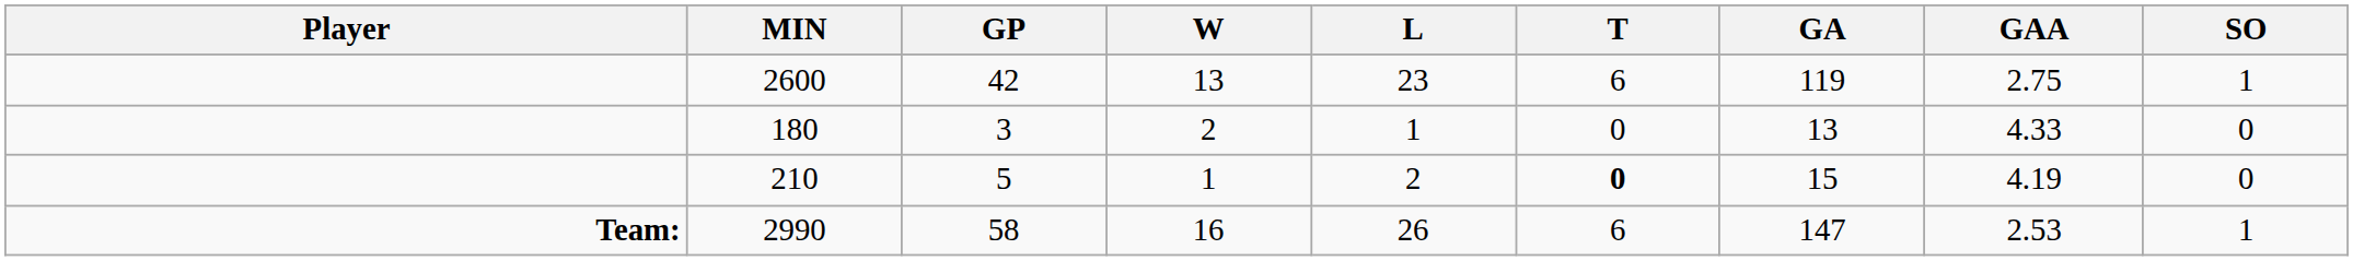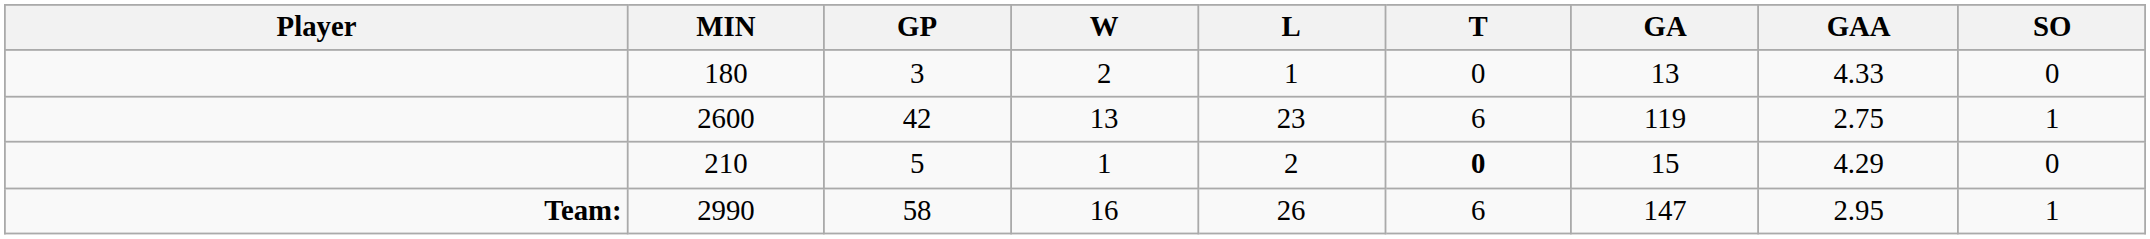 <table class="wikitable sortable" width="60%">
 <tr>
 <th bgcolor="#DDDDFF" width="10%">Player</th>
 <th width="3%" bgcolor="#DDDDFF" title="Minutes played">MIN</th>
 <th width="3%" bgcolor="#DDDDFF" title="Games played in">GP</th>
 <th width="3%" bgcolor="#DDDDFF" title="Games played in">W</th>
 <th width="3%" bgcolor="#DDDDFF"title="Games played in">L</th>
 <th width="3%" bgcolor="#DDDDFF" title="Ties">T</th>
 <th width="3%" bgcolor="#DDDDFF" title="Goals against">GA</th>
 <th width="3%" bgcolor="#DDDDFF" title="Goals against average">GAA</th>
 <th width="3%" bgcolor="#DDDDFF"title="Shut-outs">SO</th>
 </tr>
 <tr align="center">
 <td align="right"></td>
+<td>180</td>
+<td>3</td>
+<td>2</td>
+<td>1</td>
+<td>0</td>
+<td>13</td>
+<td>4.33</td>
+<td>0</td>
+</tr>
+<tr align="center">
+<td align="right"></td>
 <td>2600</td>
 <td>42</td>
 <td>13</td>
 <td>23</td>
 <td>6</td>
 <td>119</td>
 <td>2.75</td>
 <td>1</td>
 </tr>
 <tr align="center">
 <td align="right"></td>
-<td>180</td>
-<td>3</td>
-<td>2</td>
-<td>1</td>
-<td>0</td>
-<td>13</td>
-<td>4.33</td>
-<td>0</td>
-</tr>
-<tr align="center">
-<td align="right"></td>
 <td>210</td>
 <td>5</td>
 <td>1</td>
 <td>2</td>
 <td><strong>0</strong></td>
 <td>15</td>
-<td>4.19</td>
+<td>4.29</td>
 <td>0</td>
 </tr>
 <tr align="center">
 <td align="right"><strong>Team:</strong></td>
 <td>2990</td>
 <td>58</td>
 <td>16</td>
 <td>26</td>
 <td>6</td>
 <td>147</td>
-<td>2.53</td>
+<td>2.95</td>
 <td>1</td>
 </tr>
 </table>
